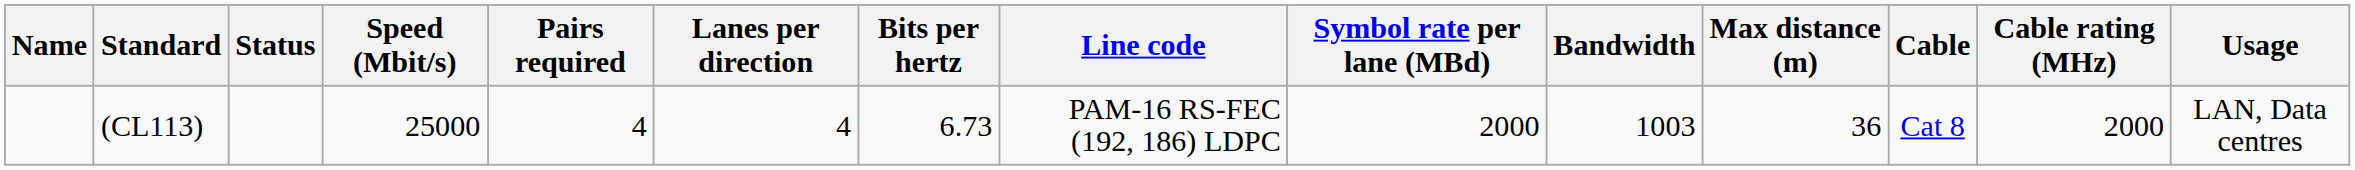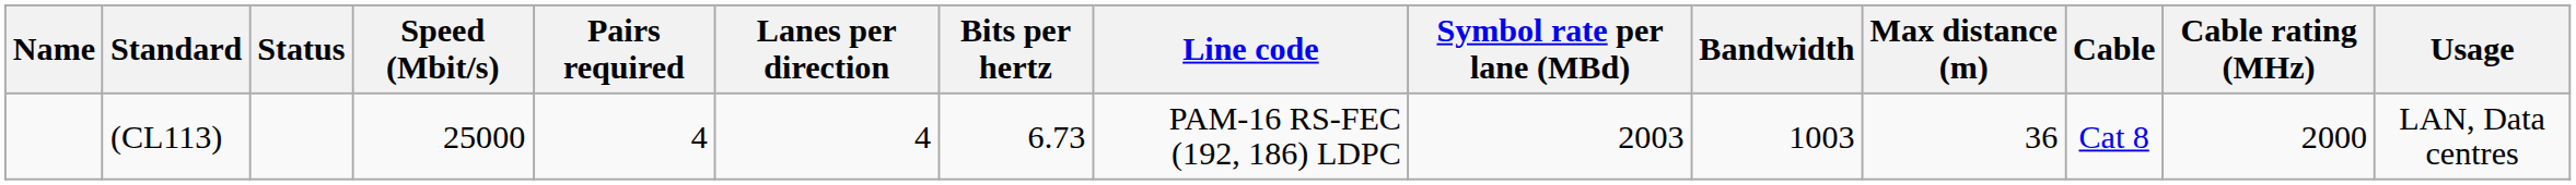 <table class="wikitable" style="line-height:110%;">
 <tr>
 <th>Name</th>
 <th>Standard</th>
 <th>Status</th>
 <th>Speed (Mbit/s)</th>
 <th>Pairs required</th>
 <th>Lanes per direction</th>
 <th>Bits per hertz</th>
 <th><a href='#'>Line code</a></th>
 <th><a href='#'>Symbol rate</a> per lane (MBd)</th>
 <th>Bandwidth</th>
 <th>Max distance (m)</th>
 <th>Cable</th>
 <th>Cable rating (MHz)</th>
 <th>Usage</th>
 </tr>
 <tr>
 <td></td>
 <td> (CL113)</td>
 <td></td>
 <td align="right">25000</td>
 <td align="right">4</td>
 <td align="right">4</td>
 <td align="right">6.73</td>
 <td align="right">PAM-16 RS-FEC (192, 186) LDPC</td>
-<td align="right">2000</td>
+<td align="right">2003</td>
 <td align="right">1003</td>
 <td align="right">36</td>
 <td align="center"><a href='#'>Cat 8</a></td>
 <td align="right">2000</td>
 <td align="center">LAN, Data centres</td>
 </tr>
 </table>
